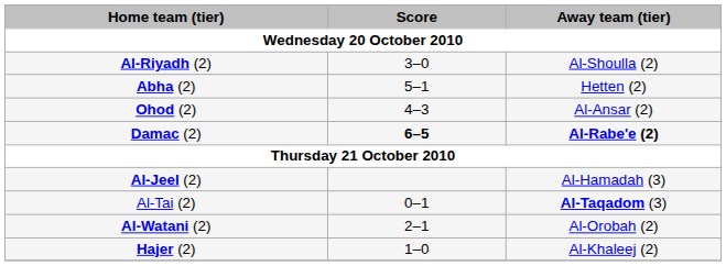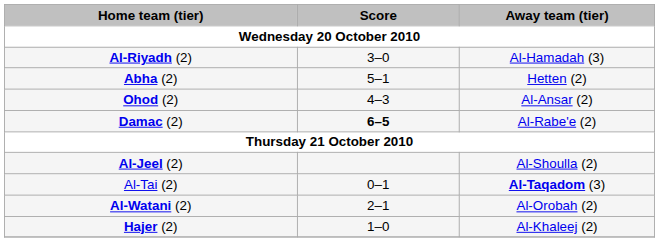 <table class="wikitable" style="width: 700px; background:WhiteSmoke; text-align:center; font-size:90%">
 <tr>
 <td scope="col" style="width: 45%; background:silver;"><strong>Home team (tier)</strong></td>
 <td scope="col" style="width: 25%; background:silver;"><strong>Score</strong></td>
 <td scope="col" style="width: 45%; background:silver;"><strong>Away team (tier)</strong></td>
 </tr>
 <tr>
 <td colspan="5" style= background:White><strong>Wednesday 20 October 2010</strong></td>
 </tr>
 <tr>
 <td><strong><a href='#'>Al-Riyadh</a></strong> (2)</td>
 <td>3–0</td>
-<td><a href='#'>Al-Shoulla</a> (2)</td>
+<td><a href='#'>Al-Hamadah</a> (3)</td>
 </tr>
 <tr>
 <td><strong><a href='#'>Abha</a></strong> (2)</td>
 <td>5–1</td>
 <td><a href='#'>Hetten</a> (2)</td>
 </tr>
 <tr>
 <td><strong><a href='#'>Ohod</a></strong> (2)</td>
 <td>4–3 </td>
 <td><a href='#'>Al-Ansar</a> (2)</td>
 </tr>
 <tr>
 <td><strong><a href='#'>Damac</a></strong> (2)</td>
 <td><strong>6–5 </strong></td>
-<td><strong><a href='#'>Al-Rabe'e</a> (2)</strong></td>
+<td><a href='#'>Al-Rabe'e</a> (2)</td>
 </tr>
 <tr>
 <td colspan="5" style= background:White><strong>Thursday 21 October 2010</strong></td>
 </tr>
 <tr>
 <td><strong><a href='#'>Al-Jeel</a></strong> (2)</td>
 <td></td>
-<td><a href='#'>Al-Hamadah</a> (3)</td>
+<td><a href='#'>Al-Shoulla</a> (2)</td>
 </tr>
 <tr>
 <td><a href='#'>Al-Tai</a> (2)</td>
 <td>0–1</td>
 <td><strong><a href='#'>Al-Taqadom</a></strong> (3)</td>
 </tr>
 <tr>
 <td><strong><a href='#'>Al-Watani</a></strong> (2)</td>
 <td>2–1</td>
 <td><a href='#'>Al-Orobah</a> (2)</td>
 </tr>
 <tr>
 <td><strong><a href='#'>Hajer</a></strong> (2)</td>
 <td>1–0</td>
 <td><a href='#'>Al-Khaleej</a> (2)</td>
 </tr>
 <tr>
 </tr>
 </table>
